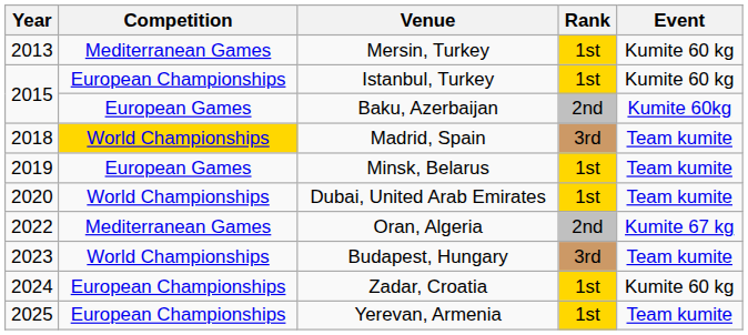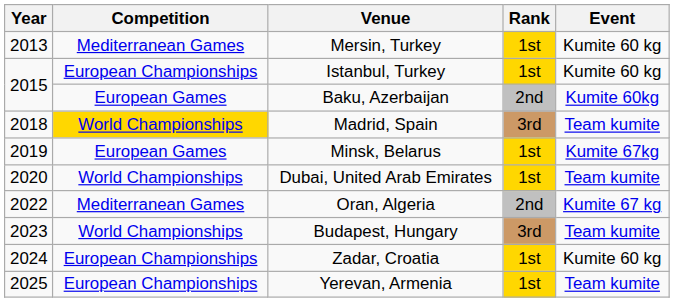 <table class="wikitable sortable" width=45% style="font-size:90%; text-align:center;">
 <tr>
 <th>Year</th>
 <th>Competition</th>
 <th>Venue</th>
 <th>Rank</th>
 <th>Event</th>
 </tr>
 <tr>
 <td>2013</td>
 <td><a href='#'>Mediterranean Games</a></td>
 <td>Mersin, Turkey</td>
 <td bgcolor="gold">1st</td>
 <td>Kumite 60 kg</td>
 </tr>
 <tr>
 <td rowspan=2>2015</td>
 <td><a href='#'>European Championships</a></td>
 <td>Istanbul, Turkey</td>
 <td bgcolor="gold">1st</td>
 <td>Kumite 60 kg</td>
 </tr>
 <tr>
 <td><a href='#'>European Games</a></td>
 <td>Baku, Azerbaijan</td>
 <td bgcolor="silver">2nd</td>
 <td><a href='#'>Kumite 60kg</a></td>
 </tr>
 <tr>
 <td>2018</td>
 <td style="background: gold;"><a href='#'>World Championships</a></td>
 <td>Madrid, Spain</td>
 <td bgcolor="cc9966">3rd</td>
 <td><a href='#'>Team kumite</a></td>
 </tr>
 <tr>
 <td>2019</td>
 <td><a href='#'>European Games</a></td>
 <td>Minsk, Belarus</td>
 <td bgcolor="gold">1st</td>
-<td><a href='#'>Team kumite</a></td>
+<td><a href='#'>Kumite 67kg</a></td>
 </tr>
 <tr>
 <td>2020</td>
 <td><a href='#'>World Championships</a></td>
 <td>Dubai, United Arab Emirates</td>
 <td bgcolor="gold">1st</td>
 <td><a href='#'>Team kumite</a></td>
 </tr>
 <tr>
 <td>2022</td>
 <td><a href='#'>Mediterranean Games</a></td>
 <td>Oran, Algeria</td>
 <td bgcolor="silver">2nd</td>
 <td><a href='#'>Kumite 67 kg</a></td>
 </tr>
 <tr>
 <td>2023</td>
 <td><a href='#'>World Championships</a></td>
 <td>Budapest, Hungary</td>
 <td bgcolor="cc9966">3rd</td>
 <td><a href='#'>Team kumite</a></td>
 </tr>
 <tr>
 <td>2024</td>
 <td><a href='#'>European Championships</a></td>
 <td>Zadar, Croatia</td>
 <td bgcolor="gold">1st</td>
 <td>Kumite 60 kg</td>
 </tr>
 <tr>
 <td>2025</td>
 <td><a href='#'>European Championships</a></td>
 <td>Yerevan, Armenia</td>
 <td bgcolor="gold">1st</td>
 <td><a href='#'>Team kumite</a></td>
 </tr>
 </table>
